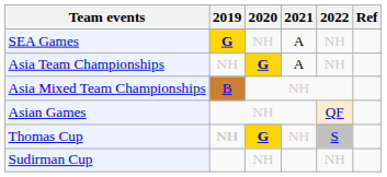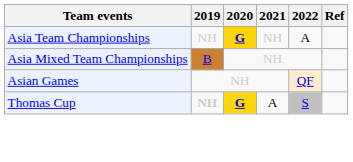 <table class="wikitable" style="font-size: 90%; text-align:center">
 <tr>
 <th>Team events</th>
 <th>2019</th>
 <th>2020</th>
 <th>2021</th>
 <th>2022</th>
 <th>Ref</th>
 </tr>
 <tr>
-<td bgcolor="#ECF2FF"; align="left"><a href='#'>SEA Games</a></td>
+<td bgcolor="#ECF2FF"; align="left"><a href='#'>Asia Team Championships</a></td>
+<td style=color:#ccc>NH</td>
 <td bgcolor=gold><a href='#'><strong>G</strong></a></td>
 <td style=color:#ccc>NH</td>
 <td>A</td>
-<td style=color:#ccc>NH</td>
-<td></td>
-</tr>
-<tr>
-<td bgcolor="#ECF2FF"; align="left"><a href='#'>Asia Team Championships</a></td>
-<td style=color:#ccc>NH</td>
-<td bgcolor=gold><a href='#'><strong>G</strong></a></td>
-<td>A</td>
-<td style=color:#ccc>NH</td>
 <td></td>
 </tr>
 <tr>
 <td bgcolor="#ECF2FF"; align="left"><a href='#'>Asia Mixed Team Championships</a></td>
 <td bgcolor=CD7F32><a href='#'>B</a></td>
 <td colspan="3" style=color:#ccc>NH</td>
 <td></td>
 </tr>
 <tr>
 <td bgcolor="#ECF2FF"; align="left"><a href='#'>Asian Games</a></td>
 <td colspan="3" style=color:#ccc>NH</td>
 <td bgcolor=FFEBCD><a href='#'>QF</a></td>
 <td></td>
 </tr>
 <tr>
 <td bgcolor="#ECF2FF"; align="left"><a href='#'>Thomas Cup</a></td>
 <td style=color:#ccc><strong>NH</strong></td>
 <td bgcolor=gold><a href='#'><strong>G</strong></a></td>
-<td style=color:#ccc>NH</td>
+<td>A</td>
 <td bgcolor=silver><a href='#'>S</a></td>
 <td></td>
 </tr>
-<tr>
-<td bgcolor="#ECF2FF"; align="left"><a href='#'>Sudirman Cup</a></td>
-<td></td>
-<td style=color:#ccc>NH</td>
-<td></td>
-<td style=color:#ccc>NH</td>
-<td></td>
-</tr>
 </table>
